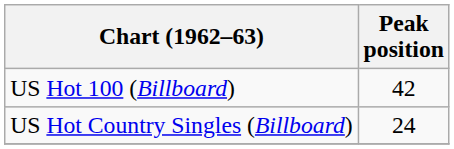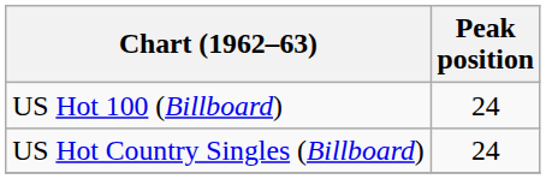 <table class="wikitable sortable">
 <tr>
 <th align="left">Chart (1962–63)</th>
 <th align="center">Peak<br>position</th>
 </tr>
 <tr>
 <td align="left">US <a href='#'>Hot 100</a> (<em><a href='#'>Billboard</a></em>)</td>
-<td align="center">42</td>
+<td align="center">24</td>
 </tr>
 <tr>
 <td align="left">US <a href='#'>Hot Country Singles</a> (<em><a href='#'>Billboard</a></em>)</td>
 <td align="center">24</td>
 </tr>
 <tr>
 </tr>
 </table>
